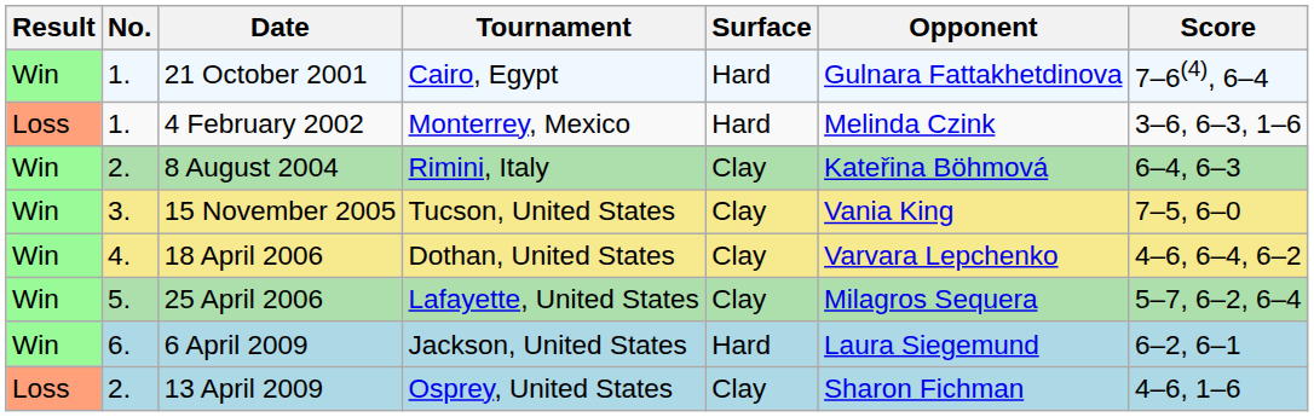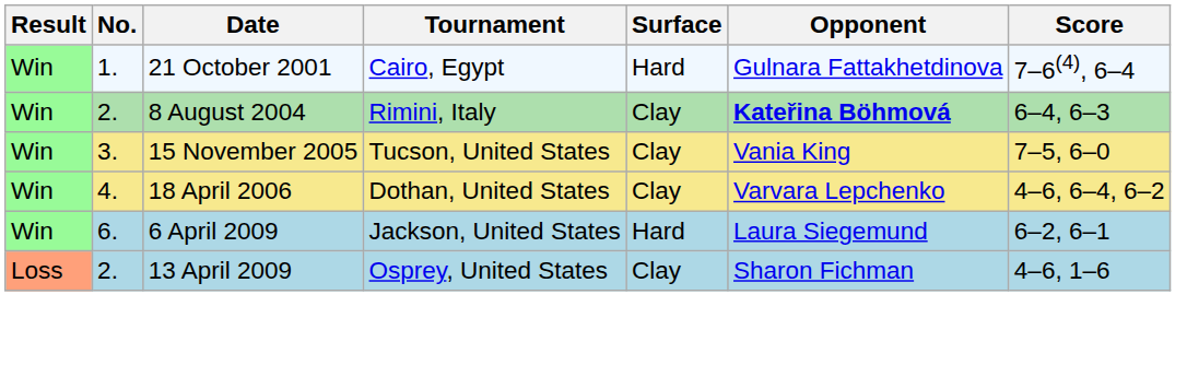 <table class="sortable wikitable" style=font-size:97%>
 <tr>
 <th>Result</th>
 <th>No.</th>
 <th>Date</th>
 <th>Tournament</th>
 <th>Surface</th>
 <th>Opponent</th>
 <th class="unsortable">Score</th>
 </tr>
 <tr style="background:#f0f8ff;">
 <td style="background:#98fb98;">Win</td>
 <td>1.</td>
 <td>21 October 2001</td>
 <td><a href='#'>Cairo</a>, Egypt</td>
 <td>Hard</td>
 <td> <a href='#'>Gulnara Fattakhetdinova</a></td>
 <td>7–6<sup>(4)</sup>, 6–4</td>
 </tr>
-<tr>
-<td style="background:#ffa07a;">Loss</td>
-<td>1.</td>
-<td>4 February 2002</td>
-<td><a href='#'>Monterrey</a>, Mexico</td>
-<td>Hard</td>
-<td> <a href='#'>Melinda Czink</a></td>
-<td>3–6, 6–3, 1–6</td>
-</tr>
 <tr style="background:#addfad;">
 <td style="background:#98fb98;">Win</td>
 <td>2.</td>
 <td>8 August 2004</td>
 <td><a href='#'>Rimini</a>, Italy</td>
 <td>Clay</td>
-<td> <a href='#'>Kateřina Böhmová</a></td>
+<td><strong> <a href='#'>Kateřina Böhmová</a></strong></td>
 <td>6–4, 6–3</td>
 </tr>
 <tr style="background:#f7e98e;">
 <td style="background:#98fb98;">Win</td>
 <td>3.</td>
 <td>15 November 2005</td>
 <td>Tucson, United States</td>
 <td>Clay</td>
 <td> <a href='#'>Vania King</a></td>
 <td>7–5, 6–0</td>
 </tr>
 <tr style="background:#f7e98e;">
 <td style="background:#98fb98;">Win</td>
 <td>4.</td>
 <td>18 April 2006</td>
 <td>Dothan, United States</td>
 <td>Clay</td>
 <td> <a href='#'>Varvara Lepchenko</a></td>
 <td>4–6, 6–4, 6–2</td>
 </tr>
-<tr bgcolor="#addfad">
-<td style="background:#98fb98;">Win</td>
-<td>5.</td>
-<td>25 April 2006</td>
-<td><a href='#'>Lafayette</a>, United States</td>
-<td>Clay</td>
-<td> <a href='#'>Milagros Sequera</a></td>
-<td>5–7, 6–2, 6–4</td>
-</tr>
 <tr bgcolor=lightblue>
 <td style="background:#98fb98;">Win</td>
 <td>6.</td>
 <td>6 April 2009</td>
 <td>Jackson, United States</td>
 <td>Hard</td>
 <td> <a href='#'>Laura Siegemund</a></td>
 <td>6–2, 6–1</td>
 </tr>
 <tr style="background:lightblue;">
 <td style="background:#ffa07a;">Loss</td>
 <td>2.</td>
 <td>13 April 2009</td>
 <td><a href='#'>Osprey</a>, United States</td>
 <td>Clay</td>
 <td> <a href='#'>Sharon Fichman</a></td>
 <td>4–6, 1–6</td>
 </tr>
 </table>
